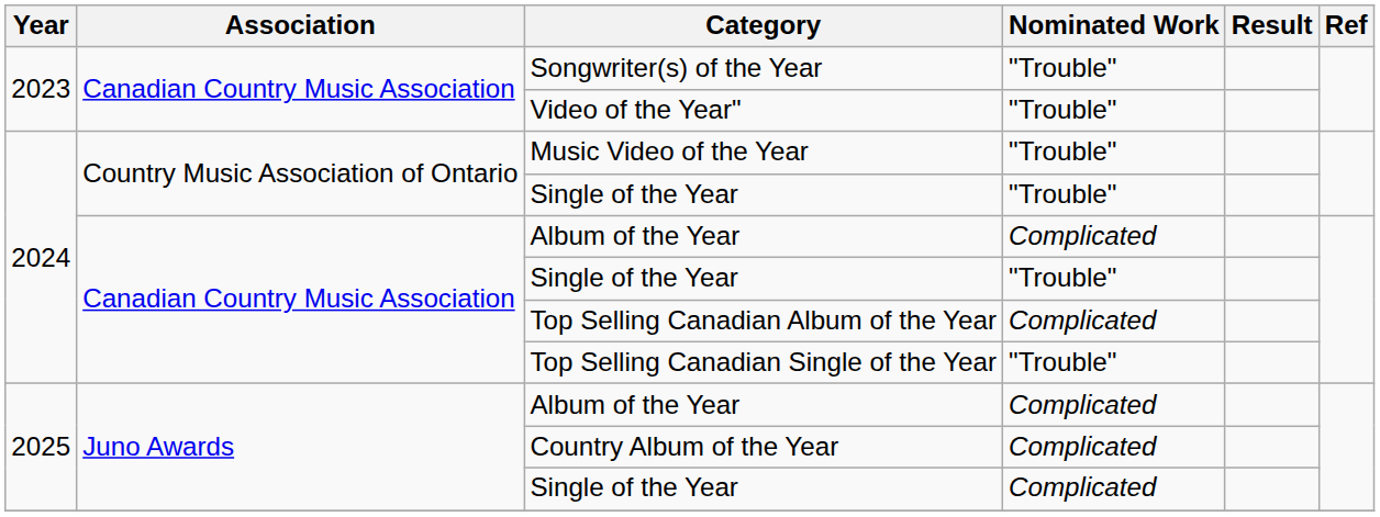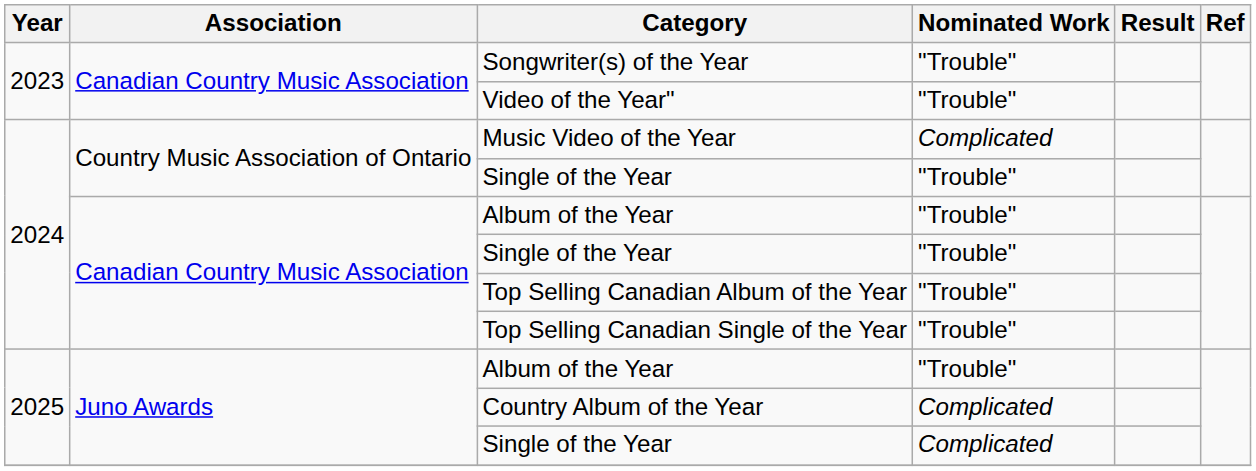 <table class="wikitable">
 <tr>
 <th>Year</th>
 <th>Association</th>
 <th>Category</th>
 <th>Nominated Work</th>
 <th>Result</th>
 <th>Ref</th>
 </tr>
 <tr>
 <td rowspan="2">2023</td>
 <td rowspan="2"><a href='#'>Canadian Country Music Association</a></td>
 <td>Songwriter(s) of the Year</td>
 <td>"Trouble"</td>
 <td></td>
 <td rowspan="2"><br></td>
 </tr>
 <tr>
 <td>Video of the Year"</td>
 <td>"Trouble"</td>
 <td></td>
 </tr>
 <tr>
 <td rowspan="6">2024</td>
 <td rowspan="2">Country Music Association of Ontario</td>
 <td>Music Video of the Year</td>
-<td>"Trouble"</td>
+<td><em>Complicated</em></td>
 <td></td>
 <td rowspan="2"></td>
 </tr>
 <tr>
 <td>Single of the Year</td>
 <td>"Trouble"</td>
 <td></td>
 </tr>
 <tr>
 <td rowspan="4"><a href='#'>Canadian Country Music Association</a></td>
 <td>Album of the Year</td>
-<td><em>Complicated</em></td>
+<td>"Trouble"</td>
 <td></td>
 <td rowspan="4"><br></td>
 </tr>
 <tr>
 <td>Single of the Year</td>
 <td>"Trouble"</td>
 <td></td>
 </tr>
 <tr>
 <td>Top Selling Canadian Album of the Year</td>
-<td><em>Complicated</em></td>
+<td>"Trouble"</td>
 <td></td>
 </tr>
 <tr>
 <td>Top Selling Canadian Single of the Year</td>
 <td>"Trouble"</td>
 <td></td>
 </tr>
 <tr>
 <td rowspan="3">2025</td>
 <td rowspan="3"><a href='#'>Juno Awards</a></td>
 <td>Album of the Year</td>
-<td><em>Complicated</em></td>
+<td>"Trouble"</td>
 <td></td>
 <td rowspan="3"><br></td>
 </tr>
 <tr>
 <td>Country Album of the Year</td>
 <td><em>Complicated</em></td>
 <td></td>
 </tr>
 <tr>
 <td>Single of the Year</td>
 <td><em>Complicated</em></td>
 <td></td>
 </tr>
 <tr>
 </tr>
 </table>
